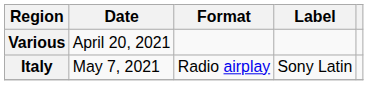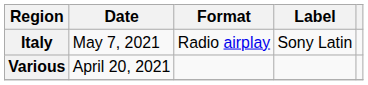 <table class="wikitable plainrowheaders">
 <tr>
 <th scope="col">Region</th>
 <th scope="col">Date</th>
 <th scope="col">Format</th>
 <th scope="col">Label</th>
 <th scope="col"></th>
 </tr>
 <tr>
+<th scope="row">Italy</th>
+<td>May 7, 2021</td>
+<td>Radio <a href='#'>airplay</a></td>
+<td>Sony Latin</td>
+<td style="text-align:center"></td>
+</tr>
+<tr>
 <th scope="row">Various</th>
 <td>April 20, 2021</td>
 <td></td>
 <td></td>
 <td style="text-align:center"></td>
 </tr>
 <tr>
-<th scope="row">Italy</th>
-<td>May 7, 2021</td>
-<td>Radio <a href='#'>airplay</a></td>
-<td>Sony Latin</td>
-<td style="text-align:center"></td>
-</tr>
-<tr>
 </tr>
 </table>
